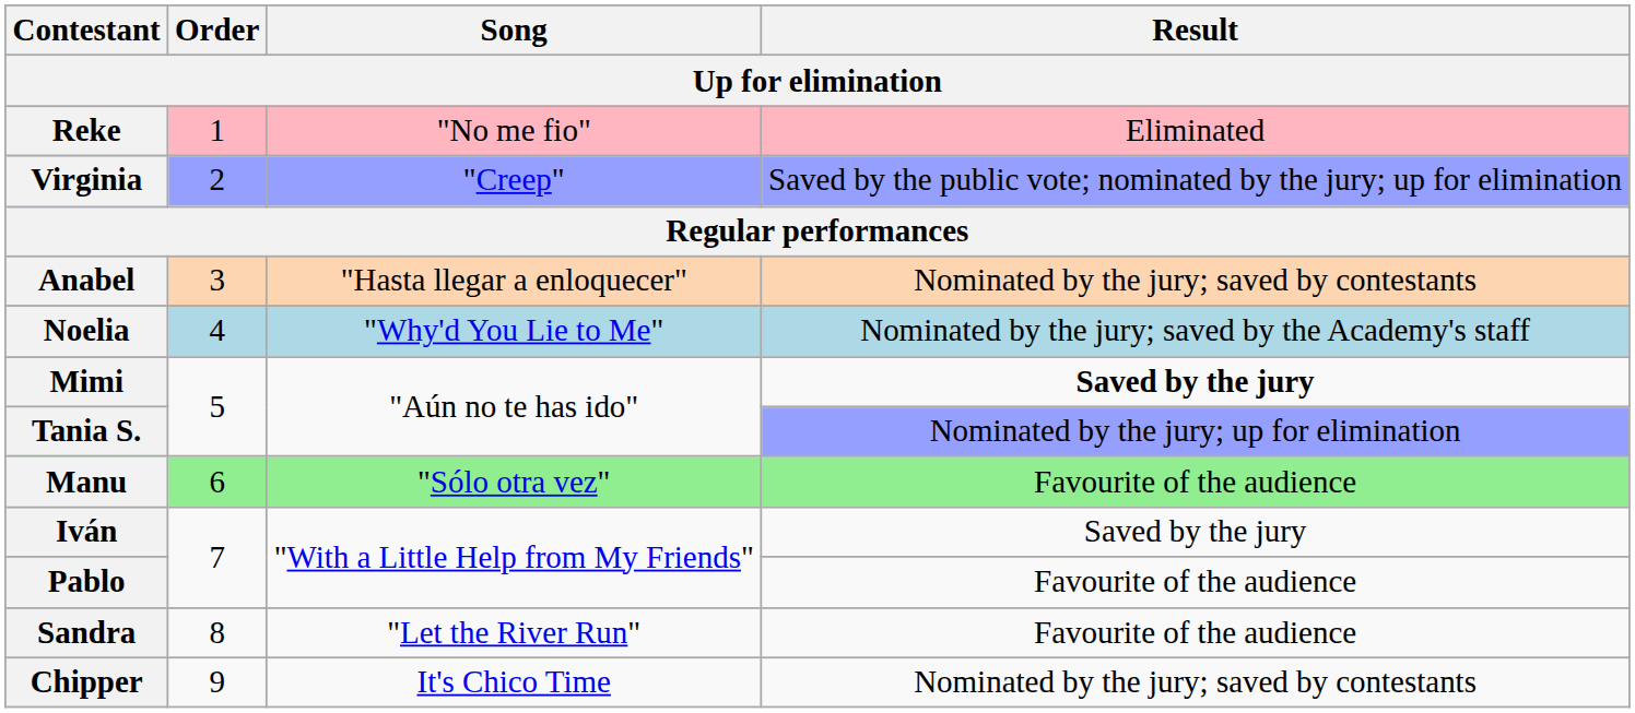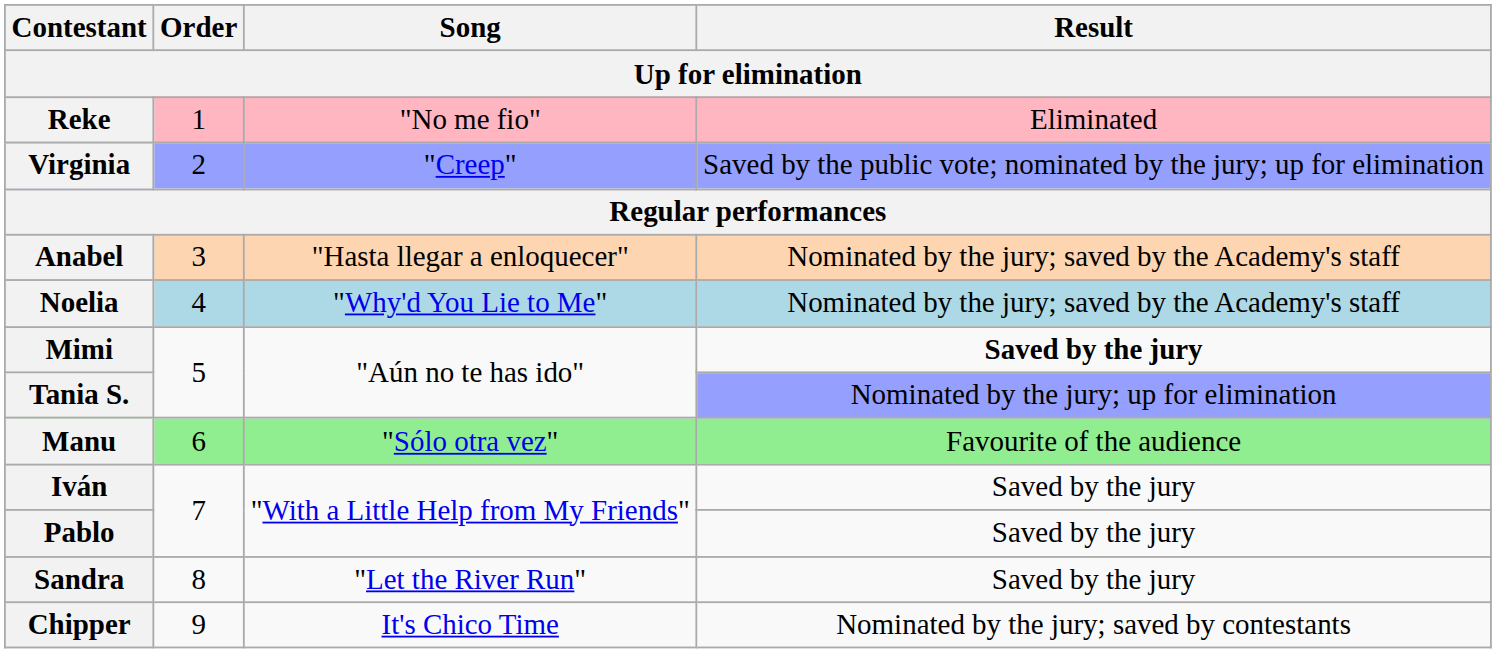 <table class="wikitable plainrowheaders" style="text-align:center;">
 <tr>
 <th scope="col">Contestant</th>
 <th scope="col">Order</th>
 <th scope="col">Song</th>
 <th scope="col">Result</th>
 </tr>
 <tr>
 <th colspan="4">Up for elimination</th>
 </tr>
 <tr style="background:lightpink;">
 <th scope="row">Reke</th>
 <td>1</td>
 <td>"No me fio"</td>
 <td>Eliminated</td>
 </tr>
 <tr style="background:#959ffd;">
 <th scope="row">Virginia</th>
 <td>2</td>
 <td>"<a href='#'>Creep</a>"</td>
 <td>Saved by the public vote; nominated by the jury; up for elimination</td>
 </tr>
 <tr>
 <th colspan="4">Regular performances</th>
 </tr>
 <tr style="background:#fdd5b1;">
 <th scope="row">Anabel</th>
 <td>3</td>
 <td>"Hasta llegar a enloquecer"</td>
-<td>Nominated by the jury; saved by contestants</td>
+<td>Nominated by the jury; saved by the Academy's staff</td>
 </tr>
 <tr style="background:lightblue;">
 <th scope="row">Noelia</th>
 <td>4</td>
 <td>"<a href='#'>Why'd You Lie to Me</a>"</td>
 <td>Nominated by the jury; saved by the Academy's staff</td>
 </tr>
 <tr>
 <th scope="row">Mimi</th>
 <td rowspan="2">5</td>
 <td rowspan="2">"Aún no te has ido"</td>
 <td><strong>Saved by the jury</strong></td>
 </tr>
 <tr>
 <th scope="row">Tania S.</th>
 <td style="background:#959ffd;">Nominated by the jury; up for elimination</td>
 </tr>
 <tr style="background:lightgreen;">
 <th scope="row">Manu</th>
 <td>6</td>
 <td>"<a href='#'>Sólo otra vez</a>"</td>
 <td>Favourite of the audience</td>
 </tr>
 <tr>
 <th scope="row">Iván</th>
 <td rowspan="2">7</td>
 <td rowspan="2">"<a href='#'>With a Little Help from My Friends</a>"</td>
 <td>Saved by the jury</td>
 </tr>
 <tr>
 <th scope="row">Pablo</th>
-<td>Favourite of the audience</td>
+<td>Saved by the jury</td>
 </tr>
 <tr>
 <th scope="row">Sandra</th>
 <td>8</td>
 <td>"<a href='#'>Let the River Run</a>"</td>
-<td>Favourite of the audience</td>
+<td>Saved by the jury</td>
 </tr>
 <tr>
 <th scope="row">Chipper</th>
 <td>9</td>
 <td><a href='#'>It's Chico Time</a></td>
 <td>Nominated by the jury; saved by contestants</td>
 </tr>
 </table>
